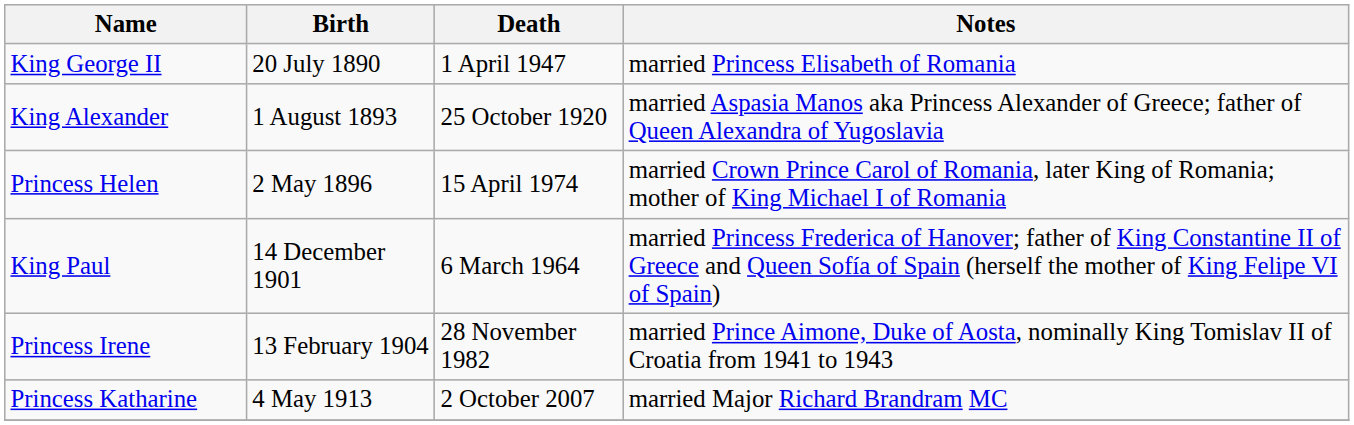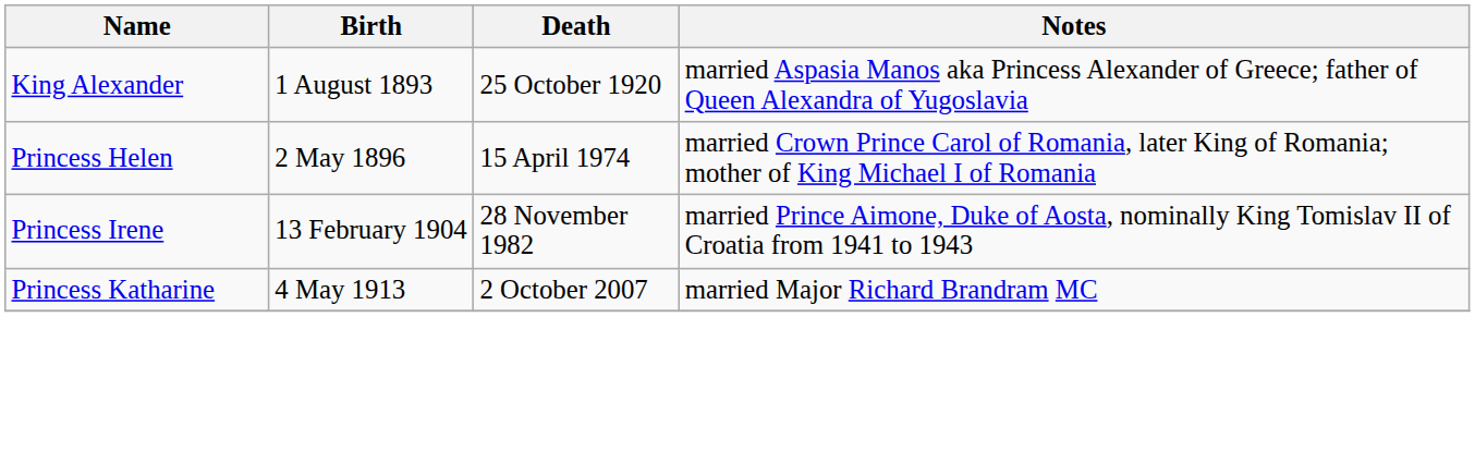 <table class="wikitable sortable">
 <tr>
 <th width="18%">Name</th>
 <th width="14%">Birth</th>
 <th width="14%">Death</th>
 <th width="62%">Notes</th>
-</tr>
-<tr>
-<td><a href='#'>King George II</a></td>
-<td>20 July 1890</td>
-<td>1 April 1947</td>
-<td>married <a href='#'>Princess Elisabeth of Romania</a></td>
 </tr>
 <tr>
 <td><a href='#'>King Alexander</a></td>
 <td>1 August 1893</td>
 <td>25 October 1920</td>
 <td>married <a href='#'>Aspasia Manos</a> aka Princess Alexander of Greece; father of <a href='#'>Queen Alexandra of Yugoslavia</a></td>
 </tr>
 <tr>
 <td><a href='#'>Princess Helen</a></td>
 <td>2 May 1896</td>
 <td>15 April 1974</td>
 <td>married <a href='#'>Crown Prince Carol of Romania</a>, later King of Romania; mother of <a href='#'>King Michael I of Romania</a></td>
-</tr>
-<tr>
-<td><a href='#'>King Paul</a></td>
-<td>14 December 1901</td>
-<td>6 March 1964</td>
-<td>married <a href='#'>Princess Frederica of Hanover</a>; father of <a href='#'>King Constantine II of Greece</a> and <a href='#'>Queen Sofía of Spain</a> (herself the mother of <a href='#'>King Felipe VI of Spain</a>)</td>
 </tr>
 <tr>
 <td><a href='#'>Princess Irene</a></td>
 <td>13 February 1904</td>
 <td>28 November 1982</td>
 <td>married <a href='#'>Prince Aimone, Duke of Aosta</a>, nominally King Tomislav II of Croatia from 1941 to 1943</td>
 </tr>
 <tr>
 <td><a href='#'>Princess Katharine</a></td>
 <td>4 May 1913</td>
 <td>2 October 2007</td>
 <td>married Major <a href='#'>Richard Brandram</a> <a href='#'>MC</a></td>
 </tr>
 <tr>
 </tr>
 </table>
